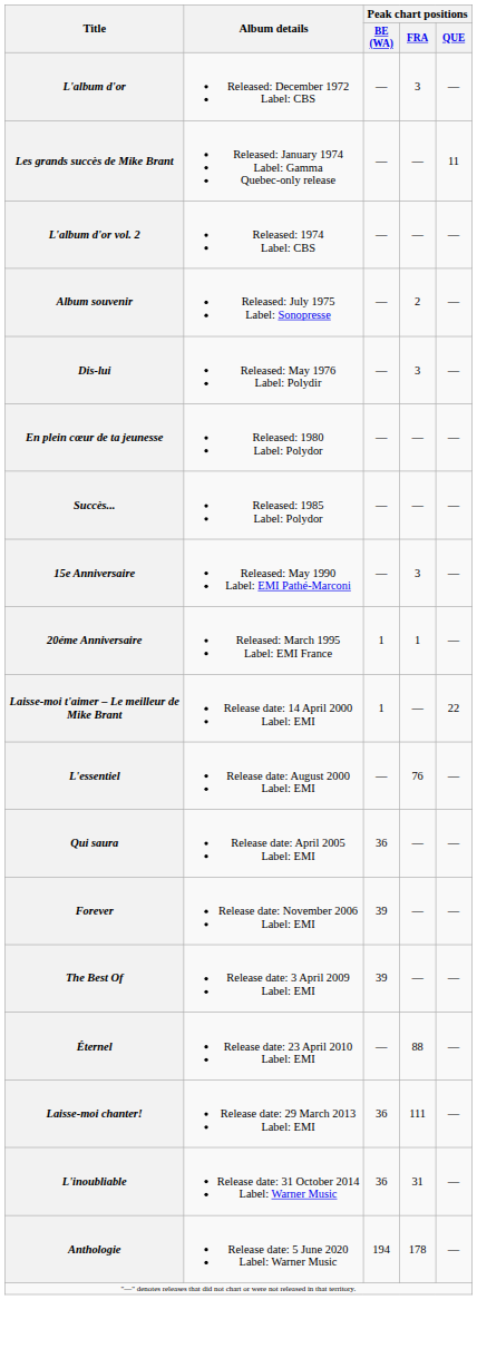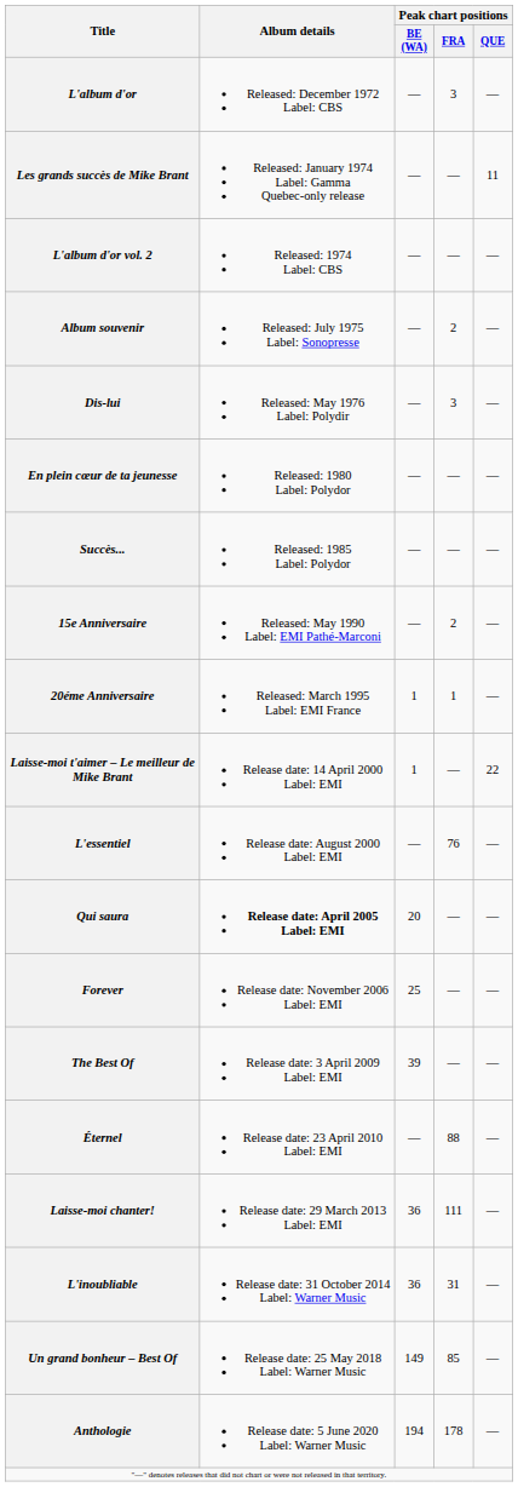 <table class="wikitable plainrowheaders" style="text-align:center;">
 <tr>
 <th scope="col" rowspan="2" style="width:15em;">Title</th>
 <th scope="col" rowspan="2" style="width:15em;">Album details</th>
 <th colspan="3" scope="col">Peak chart positions</th>
 </tr>
 <tr>
 <th scope="col" style="width:3em;font-size:90%;"><a href='#'>BE (WA)</a><br></th>
 <th scope="col" style="width:3em;font-size:90%;"><a href='#'>FRA</a><br></th>
 <th scope="col" style="width:3em;font-size:90%;"><a href='#'>QUE</a><br></th>
 </tr>
 <tr>
 <th scope="row"><em>L'album d'or</em></th>
 <td><br><ul><li>Released: December 1972</li><li>Label: CBS</li></ul></td>
 <td>—</td>
 <td>3</td>
 <td>—</td>
 </tr>
 <tr>
 <th scope="row"><em>Les grands succès de Mike Brant</em></th>
 <td><br><ul><li>Released: January 1974</li><li>Label: Gamma</li><li>Quebec-only release</li></ul></td>
 <td>—</td>
 <td>—</td>
 <td>11</td>
 </tr>
 <tr>
 <th scope="row"><em>L'album d'or vol. 2</em></th>
 <td><br><ul><li>Released: 1974</li><li>Label: CBS</li></ul></td>
 <td>—</td>
 <td>—</td>
 <td>—</td>
 </tr>
 <tr>
 <th scope="row"><em>Album souvenir</em></th>
 <td><br><ul><li>Released: July 1975</li><li>Label: <a href='#'>Sonopresse</a></li></ul></td>
 <td>—</td>
 <td>2</td>
 <td>—</td>
 </tr>
 <tr>
 <th scope="row"><em>Dis-lui</em></th>
 <td><br><ul><li>Released: May 1976</li><li>Label: Polydir</li></ul></td>
 <td>—</td>
 <td>3</td>
 <td>—</td>
 </tr>
 <tr>
 <th scope="row"><em>En plein cœur de ta jeunesse</em></th>
 <td><br><ul><li>Released: 1980</li><li>Label: Polydor</li></ul></td>
 <td>—</td>
 <td>—</td>
 <td>—</td>
 </tr>
 <tr>
 <th scope="row"><em>Succès...</em></th>
 <td><br><ul><li>Released: 1985</li><li>Label: Polydor</li></ul></td>
 <td>—</td>
 <td>—</td>
 <td>—</td>
 </tr>
 <tr>
 <th scope="row"><em>15e Anniversaire</em></th>
 <td><br><ul><li>Released: May 1990</li><li>Label: <a href='#'>EMI Pathé-Marconi</a></li></ul></td>
 <td>—</td>
-<td>3</td>
+<td>2</td>
 <td>—</td>
 </tr>
 <tr>
 <th scope="row"><em>20éme Anniversaire</em></th>
 <td><br><ul><li>Released: March 1995</li><li>Label: EMI France</li></ul></td>
 <td>1</td>
 <td>1</td>
 <td>—</td>
 </tr>
 <tr>
 <th scope="row"><em>Laisse-moi t'aimer – Le meilleur de Mike Brant</em></th>
 <td><br><ul><li>Release date: 14 April 2000</li><li>Label: EMI</li></ul></td>
 <td>1</td>
 <td>—</td>
 <td>22</td>
 </tr>
 <tr>
 <th scope="row"><em>L'essentiel</em></th>
 <td><br><ul><li>Release date: August 2000</li><li>Label: EMI</li></ul></td>
 <td>—</td>
 <td>76</td>
 <td>—</td>
 </tr>
 <tr>
 <th scope="row"><em>Qui saura</em></th>
-<td><br><ul><li>Release date: April 2005</li><li>Label: EMI</li></ul></td>
-<td>36</td>
+<td><strong><br><ul><li>Release date: April 2005</li><li>Label: EMI</li></ul></strong></td>
+<td>20</td>
 <td>—</td>
 <td>—</td>
 </tr>
 <tr>
 <th scope="row"><em>Forever</em></th>
 <td><br><ul><li>Release date: November 2006</li><li>Label: EMI</li></ul></td>
-<td>39</td>
+<td>25</td>
 <td>—</td>
 <td>—</td>
 </tr>
 <tr>
 <th scope="row"><em>The Best Of</em></th>
 <td><br><ul><li>Release date: 3 April 2009</li><li>Label: EMI</li></ul></td>
 <td>39</td>
 <td>—</td>
 <td>—</td>
 </tr>
 <tr>
 <th scope="row"><em>Éternel</em></th>
 <td><br><ul><li>Release date: 23 April 2010</li><li>Label: EMI</li></ul></td>
 <td>—</td>
 <td>88</td>
 <td>—</td>
 </tr>
 <tr>
 <th scope="row"><em>Laisse-moi chanter!</em></th>
 <td><br><ul><li>Release date: 29 March 2013</li><li>Label: EMI</li></ul></td>
 <td>36</td>
 <td>111</td>
 <td>—</td>
 </tr>
 <tr>
 <th scope="row"><em>L'inoubliable</em></th>
 <td><br><ul><li>Release date: 31 October 2014</li><li>Label: <a href='#'>Warner Music</a></li></ul></td>
 <td>36</td>
 <td>31</td>
 <td>—</td>
 </tr>
 <tr>
+<th scope="row"><em>Un grand bonheur – Best Of</em></th>
+<td><br><ul><li>Release date: 25 May 2018</li><li>Label: Warner Music</li></ul></td>
+<td>149</td>
+<td>85</td>
+<td>—</td>
+</tr>
+<tr>
 <th scope="row"><em>Anthologie</em></th>
 <td><br><ul><li>Release date: 5 June 2020</li><li>Label: Warner Music</li></ul></td>
 <td>194</td>
 <td>178</td>
 <td>—</td>
 </tr>
 <tr>
 <td colspan="5" style="font-size:8pt">"—" denotes releases that did not chart or were not released in that territory.</td>
 </tr>
 </table>
